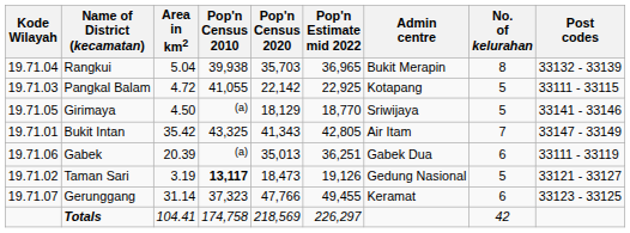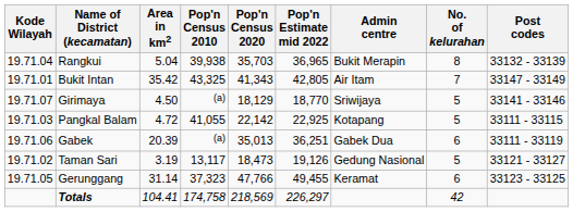 <table class="sortable wikitable">
 <tr>
 <th>Kode <br>Wilayah</th>
 <th>Name of<br>District<br>(<em>kecamatan</em>)</th>
 <th>Area<br>in<br>km<sup>2</sup></th>
 <th>Pop'n<br>Census<br>2010</th>
 <th>Pop'n<br>Census<br>2020</th>
 <th>Pop'n<br>Estimate<br>mid 2022</th>
 <th>Admin<br>centre</th>
 <th>No.<br>of<br><em>kelurahan</em></th>
 <th>Post<br>codes</th>
 </tr>
 <tr>
 <td>19.71.04</td>
 <td>Rangkui</td>
 <td align="right">5.04</td>
 <td align="right">39,938</td>
 <td align="right">35,703</td>
 <td align="right">36,965</td>
 <td>Bukit Merapin</td>
 <td align="center">8</td>
 <td>33132 - 33139</td>
 </tr>
 <tr>
-<td>19.71.03</td>
-<td>Pangkal Balam</td>
-<td align="right">4.72</td>
-<td align="right">41,055</td>
-<td align="right">22,142</td>
-<td align="right">22,925</td>
-<td>Kotapang</td>
-<td align="center">5</td>
-<td>33111 - 33115</td>
+<td>19.71.01</td>
+<td>Bukit Intan</td>
+<td align="right">35.42</td>
+<td align="right">43,325</td>
+<td align="right">41,343</td>
+<td align="right">42,805</td>
+<td>Air Itam</td>
+<td align="center">7</td>
+<td>33147 - 33149</td>
 </tr>
 <tr>
-<td>19.71.05</td>
+<td>19.71.07</td>
 <td>Girimaya</td>
 <td align="right">4.50</td>
 <td align="right"><sup>(a)</sup></td>
 <td align="right">18,129</td>
 <td align="right">18,770</td>
 <td>Sriwijaya</td>
 <td align="center">5</td>
 <td>33141 - 33146</td>
 </tr>
 <tr>
-<td>19.71.01</td>
-<td>Bukit Intan</td>
-<td align="right">35.42</td>
-<td align="right">43,325</td>
-<td align="right">41,343</td>
-<td align="right">42,805</td>
-<td>Air Itam</td>
-<td align="center">7</td>
-<td>33147 - 33149</td>
+<td>19.71.03</td>
+<td>Pangkal Balam</td>
+<td align="right">4.72</td>
+<td align="right">41,055</td>
+<td align="right">22,142</td>
+<td align="right">22,925</td>
+<td>Kotapang</td>
+<td align="center">5</td>
+<td>33111 - 33115</td>
 </tr>
 <tr>
 <td>19.71.06</td>
 <td>Gabek</td>
 <td align="right">20.39</td>
 <td align="right"><sup>(a)</sup></td>
 <td align="right">35,013</td>
 <td align="right">36,251</td>
 <td>Gabek Dua</td>
 <td align="center">6</td>
 <td>33111 - 33119</td>
 </tr>
 <tr>
 <td>19.71.02</td>
 <td>Taman Sari</td>
 <td align="right">3.19</td>
-<td align="right"><strong>13,117</strong></td>
+<td align="right">13,117</td>
 <td align="right">18,473</td>
 <td align="right">19,126</td>
 <td>Gedung Nasional</td>
 <td align="center">5</td>
 <td>33121 - 33127</td>
 </tr>
 <tr>
-<td>19.71.07</td>
+<td>19.71.05</td>
 <td>Gerunggang</td>
 <td align="right">31.14</td>
 <td align="right">37,323</td>
 <td align="right">47,766</td>
 <td align="right">49,455</td>
 <td>Keramat</td>
 <td align="center">6</td>
 <td>33123 - 33125</td>
 </tr>
 <tr>
 <td></td>
 <td><strong><em>Totals</em></strong></td>
 <td align="right"><em>104.41</em></td>
 <td align="right"><em>174,758</em></td>
 <td align="right"><em>218,569</em></td>
 <td align="right"><em>226,297</em></td>
 <td></td>
 <td align="center"><em>42</em></td>
 <td></td>
 </tr>
 </table>
